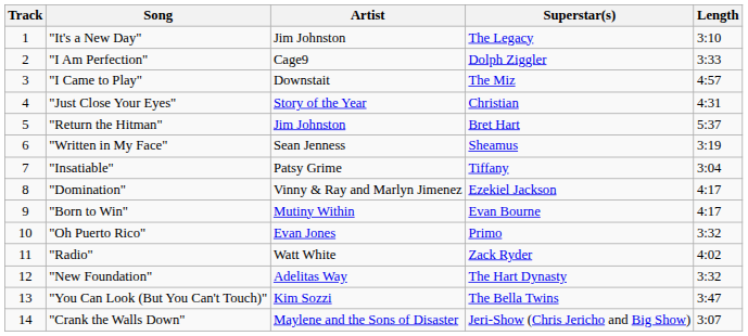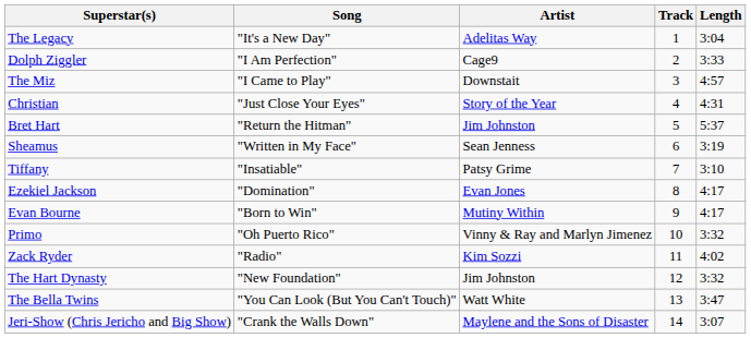 <table class="wikitable">
 <tr>
-<th>Track</th>
+<th>Superstar(s)</th>
 <th>Song</th>
 <th>Artist</th>
-<th>Superstar(s)</th>
+<th>Track</th>
 <th>Length</th>
 </tr>
 <tr>
+<td><a href='#'>The Legacy</a></td>
+<td>"It's a New Day"</td>
+<td><a href='#'>Adelitas Way</a></td>
 <td align=center>1</td>
-<td>"It's a New Day"</td>
-<td>Jim Johnston</td>
-<td><a href='#'>The Legacy</a></td>
+<td>3:04</td>
+</tr>
+<tr>
+<td><a href='#'>Dolph Ziggler</a></td>
+<td>"I Am Perfection"</td>
+<td>Cage9</td>
+<td align=center>2</td>
+<td>3:33</td>
+</tr>
+<tr>
+<td><a href='#'>The Miz</a></td>
+<td>"I Came to Play"</td>
+<td>Downstait</td>
+<td align=center>3</td>
+<td>4:57</td>
+</tr>
+<tr>
+<td><a href='#'>Christian</a></td>
+<td>"Just Close Your Eyes"</td>
+<td><a href='#'>Story of the Year</a></td>
+<td align=center>4</td>
+<td>4:31</td>
+</tr>
+<tr>
+<td><a href='#'>Bret Hart</a></td>
+<td>"Return the Hitman"</td>
+<td><a href='#'>Jim Johnston</a></td>
+<td align=center>5</td>
+<td>5:37</td>
+</tr>
+<tr>
+<td><a href='#'>Sheamus</a></td>
+<td>"Written in My Face"</td>
+<td>Sean Jenness</td>
+<td align=center>6</td>
+<td>3:19</td>
+</tr>
+<tr>
+<td><a href='#'>Tiffany</a></td>
+<td>"Insatiable"</td>
+<td>Patsy Grime</td>
+<td align=center>7</td>
 <td>3:10</td>
 </tr>
 <tr>
-<td align=center>2</td>
-<td>"I Am Perfection"</td>
-<td>Cage9</td>
-<td><a href='#'>Dolph Ziggler</a></td>
-<td>3:33</td>
-</tr>
-<tr>
-<td align=center>3</td>
-<td>"I Came to Play"</td>
-<td>Downstait</td>
-<td><a href='#'>The Miz</a></td>
-<td>4:57</td>
-</tr>
-<tr>
-<td align=center>4</td>
-<td>"Just Close Your Eyes"</td>
-<td><a href='#'>Story of the Year</a></td>
-<td><a href='#'>Christian</a></td>
-<td>4:31</td>
-</tr>
-<tr>
-<td align=center>5</td>
-<td>"Return the Hitman"</td>
-<td><a href='#'>Jim Johnston</a></td>
-<td><a href='#'>Bret Hart</a></td>
-<td>5:37</td>
-</tr>
-<tr>
-<td align=center>6</td>
-<td>"Written in My Face"</td>
-<td>Sean Jenness</td>
-<td><a href='#'>Sheamus</a></td>
-<td>3:19</td>
-</tr>
-<tr>
-<td align=center>7</td>
-<td>"Insatiable"</td>
-<td>Patsy Grime</td>
-<td><a href='#'>Tiffany</a></td>
-<td>3:04</td>
-</tr>
-<tr>
+<td><a href='#'>Ezekiel Jackson</a></td>
+<td>"Domination"</td>
+<td><a href='#'>Evan Jones</a></td>
 <td align=center>8</td>
-<td>"Domination"</td>
-<td>Vinny & Ray and Marlyn Jimenez</td>
-<td><a href='#'>Ezekiel Jackson</a></td>
 <td>4:17</td>
 </tr>
 <tr>
-<td align=center>9</td>
+<td><a href='#'>Evan Bourne</a></td>
 <td>"Born to Win"</td>
 <td><a href='#'>Mutiny Within</a></td>
-<td><a href='#'>Evan Bourne</a></td>
+<td align=center>9</td>
 <td>4:17</td>
 </tr>
 <tr>
+<td><a href='#'>Primo</a></td>
+<td>"Oh Puerto Rico"</td>
+<td>Vinny & Ray and Marlyn Jimenez</td>
 <td align=center>10</td>
-<td>"Oh Puerto Rico"</td>
-<td><a href='#'>Evan Jones</a></td>
-<td><a href='#'>Primo</a></td>
 <td>3:32</td>
 </tr>
 <tr>
+<td><a href='#'>Zack Ryder</a></td>
+<td>"Radio"</td>
+<td><a href='#'>Kim Sozzi</a></td>
 <td align=center>11</td>
-<td>"Radio"</td>
-<td>Watt White</td>
-<td><a href='#'>Zack Ryder</a></td>
 <td>4:02</td>
 </tr>
 <tr>
+<td><a href='#'>The Hart Dynasty</a></td>
+<td>"New Foundation"</td>
+<td>Jim Johnston</td>
 <td align=center>12</td>
-<td>"New Foundation"</td>
-<td><a href='#'>Adelitas Way</a></td>
-<td><a href='#'>The Hart Dynasty</a></td>
 <td>3:32</td>
 </tr>
 <tr>
+<td><a href='#'>The Bella Twins</a></td>
+<td>"You Can Look (But You Can't Touch)"</td>
+<td>Watt White</td>
 <td align=center>13</td>
-<td>"You Can Look (But You Can't Touch)"</td>
-<td><a href='#'>Kim Sozzi</a></td>
-<td><a href='#'>The Bella Twins</a></td>
 <td>3:47</td>
 </tr>
 <tr>
-<td align=center>14</td>
+<td><a href='#'>Jeri-Show</a> (<a href='#'>Chris Jericho</a> and <a href='#'>Big Show</a>)</td>
 <td>"Crank the Walls Down"</td>
 <td><a href='#'>Maylene and the Sons of Disaster</a></td>
-<td><a href='#'>Jeri-Show</a> (<a href='#'>Chris Jericho</a> and <a href='#'>Big Show</a>)</td>
+<td align=center>14</td>
 <td>3:07</td>
 </tr>
 </table>
